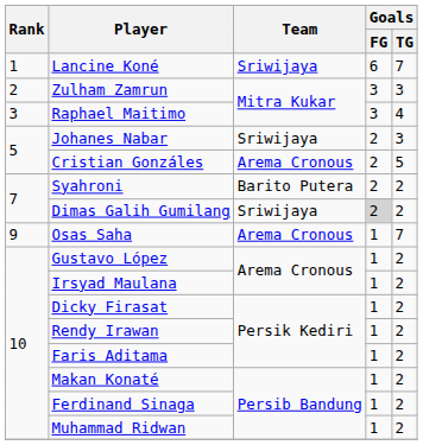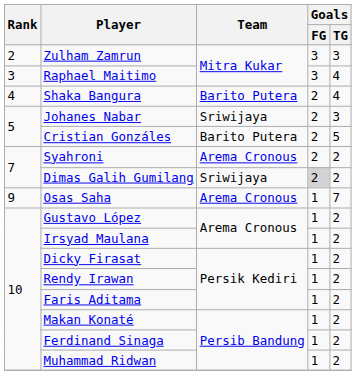 <table class="wikitable" style="text-align:left">
 <tr>
 <th rowspan=2>Rank</th>
 <th rowspan=2>Player</th>
 <th rowspan=2>Team</th>
 <th colspan=2>Goals</th>
 </tr>
 <tr>
 <th>FG</th>
 <th>TG</th>
-</tr>
-<tr>
-<td>1</td>
-<td> <a href='#'>Lancine Koné</a></td>
-<td><a href='#'>Sriwijaya</a></td>
-<td>6</td>
-<td>7</td>
 </tr>
 <tr>
 <td>2</td>
 <td> <a href='#'>Zulham Zamrun</a></td>
 <td rowspan="2"><a href='#'>Mitra Kukar</a></td>
 <td>3</td>
 <td>3</td>
 </tr>
 <tr>
 <td>3</td>
 <td> <a href='#'>Raphael Maitimo</a></td>
 <td>3</td>
 <td>4</td>
 </tr>
 <tr>
+<td>4</td>
+<td> <a href='#'>Shaka Bangura</a></td>
+<td><a href='#'>Barito Putera</a></td>
+<td>2</td>
+<td>4</td>
+</tr>
+<tr>
 <td rowspan="2">5</td>
 <td> <a href='#'>Johanes Nabar</a></td>
 <td>Sriwijaya</td>
 <td>2</td>
 <td>3</td>
 </tr>
 <tr>
 <td> <a href='#'>Cristian Gonzáles</a></td>
-<td><a href='#'>Arema Cronous</a></td>
+<td>Barito Putera</td>
 <td>2</td>
 <td>5</td>
 </tr>
 <tr>
 <td rowspan="2">7</td>
 <td> <a href='#'>Syahroni</a></td>
-<td>Barito Putera</td>
+<td><a href='#'>Arema Cronous</a></td>
 <td>2</td>
 <td>2</td>
 </tr>
 <tr>
 <td> <a href='#'>Dimas Galih Gumilang</a></td>
 <td>Sriwijaya</td>
 <td style="background: lightgrey;">2</td>
 <td>2</td>
 </tr>
 <tr>
 <td>9</td>
 <td> <a href='#'>Osas Saha</a></td>
 <td><a href='#'>Arema Cronous</a></td>
 <td>1</td>
 <td>7</td>
 </tr>
 <tr>
 <td rowspan="8">10</td>
 <td> <a href='#'>Gustavo López</a></td>
 <td rowspan="2">Arema Cronous</td>
 <td>1</td>
 <td>2</td>
 </tr>
 <tr>
 <td> <a href='#'>Irsyad Maulana</a></td>
 <td>1</td>
 <td>2</td>
 </tr>
 <tr>
 <td> <a href='#'>Dicky Firasat</a></td>
 <td rowspan="3">Persik Kediri</td>
 <td>1</td>
 <td>2</td>
 </tr>
 <tr>
 <td> <a href='#'>Rendy Irawan</a></td>
 <td>1</td>
 <td>2</td>
 </tr>
 <tr>
 <td> <a href='#'>Faris Aditama</a></td>
 <td>1</td>
 <td>2</td>
 </tr>
 <tr>
 <td> <a href='#'>Makan Konaté</a></td>
 <td rowspan="3"><a href='#'>Persib Bandung</a></td>
 <td>1</td>
 <td>2</td>
 </tr>
 <tr>
 <td> <a href='#'>Ferdinand Sinaga</a></td>
 <td>1</td>
 <td>2</td>
 </tr>
 <tr>
 <td> <a href='#'>Muhammad Ridwan</a></td>
 <td>1</td>
 <td>2</td>
 </tr>
 <tr>
 </tr>
 </table>
